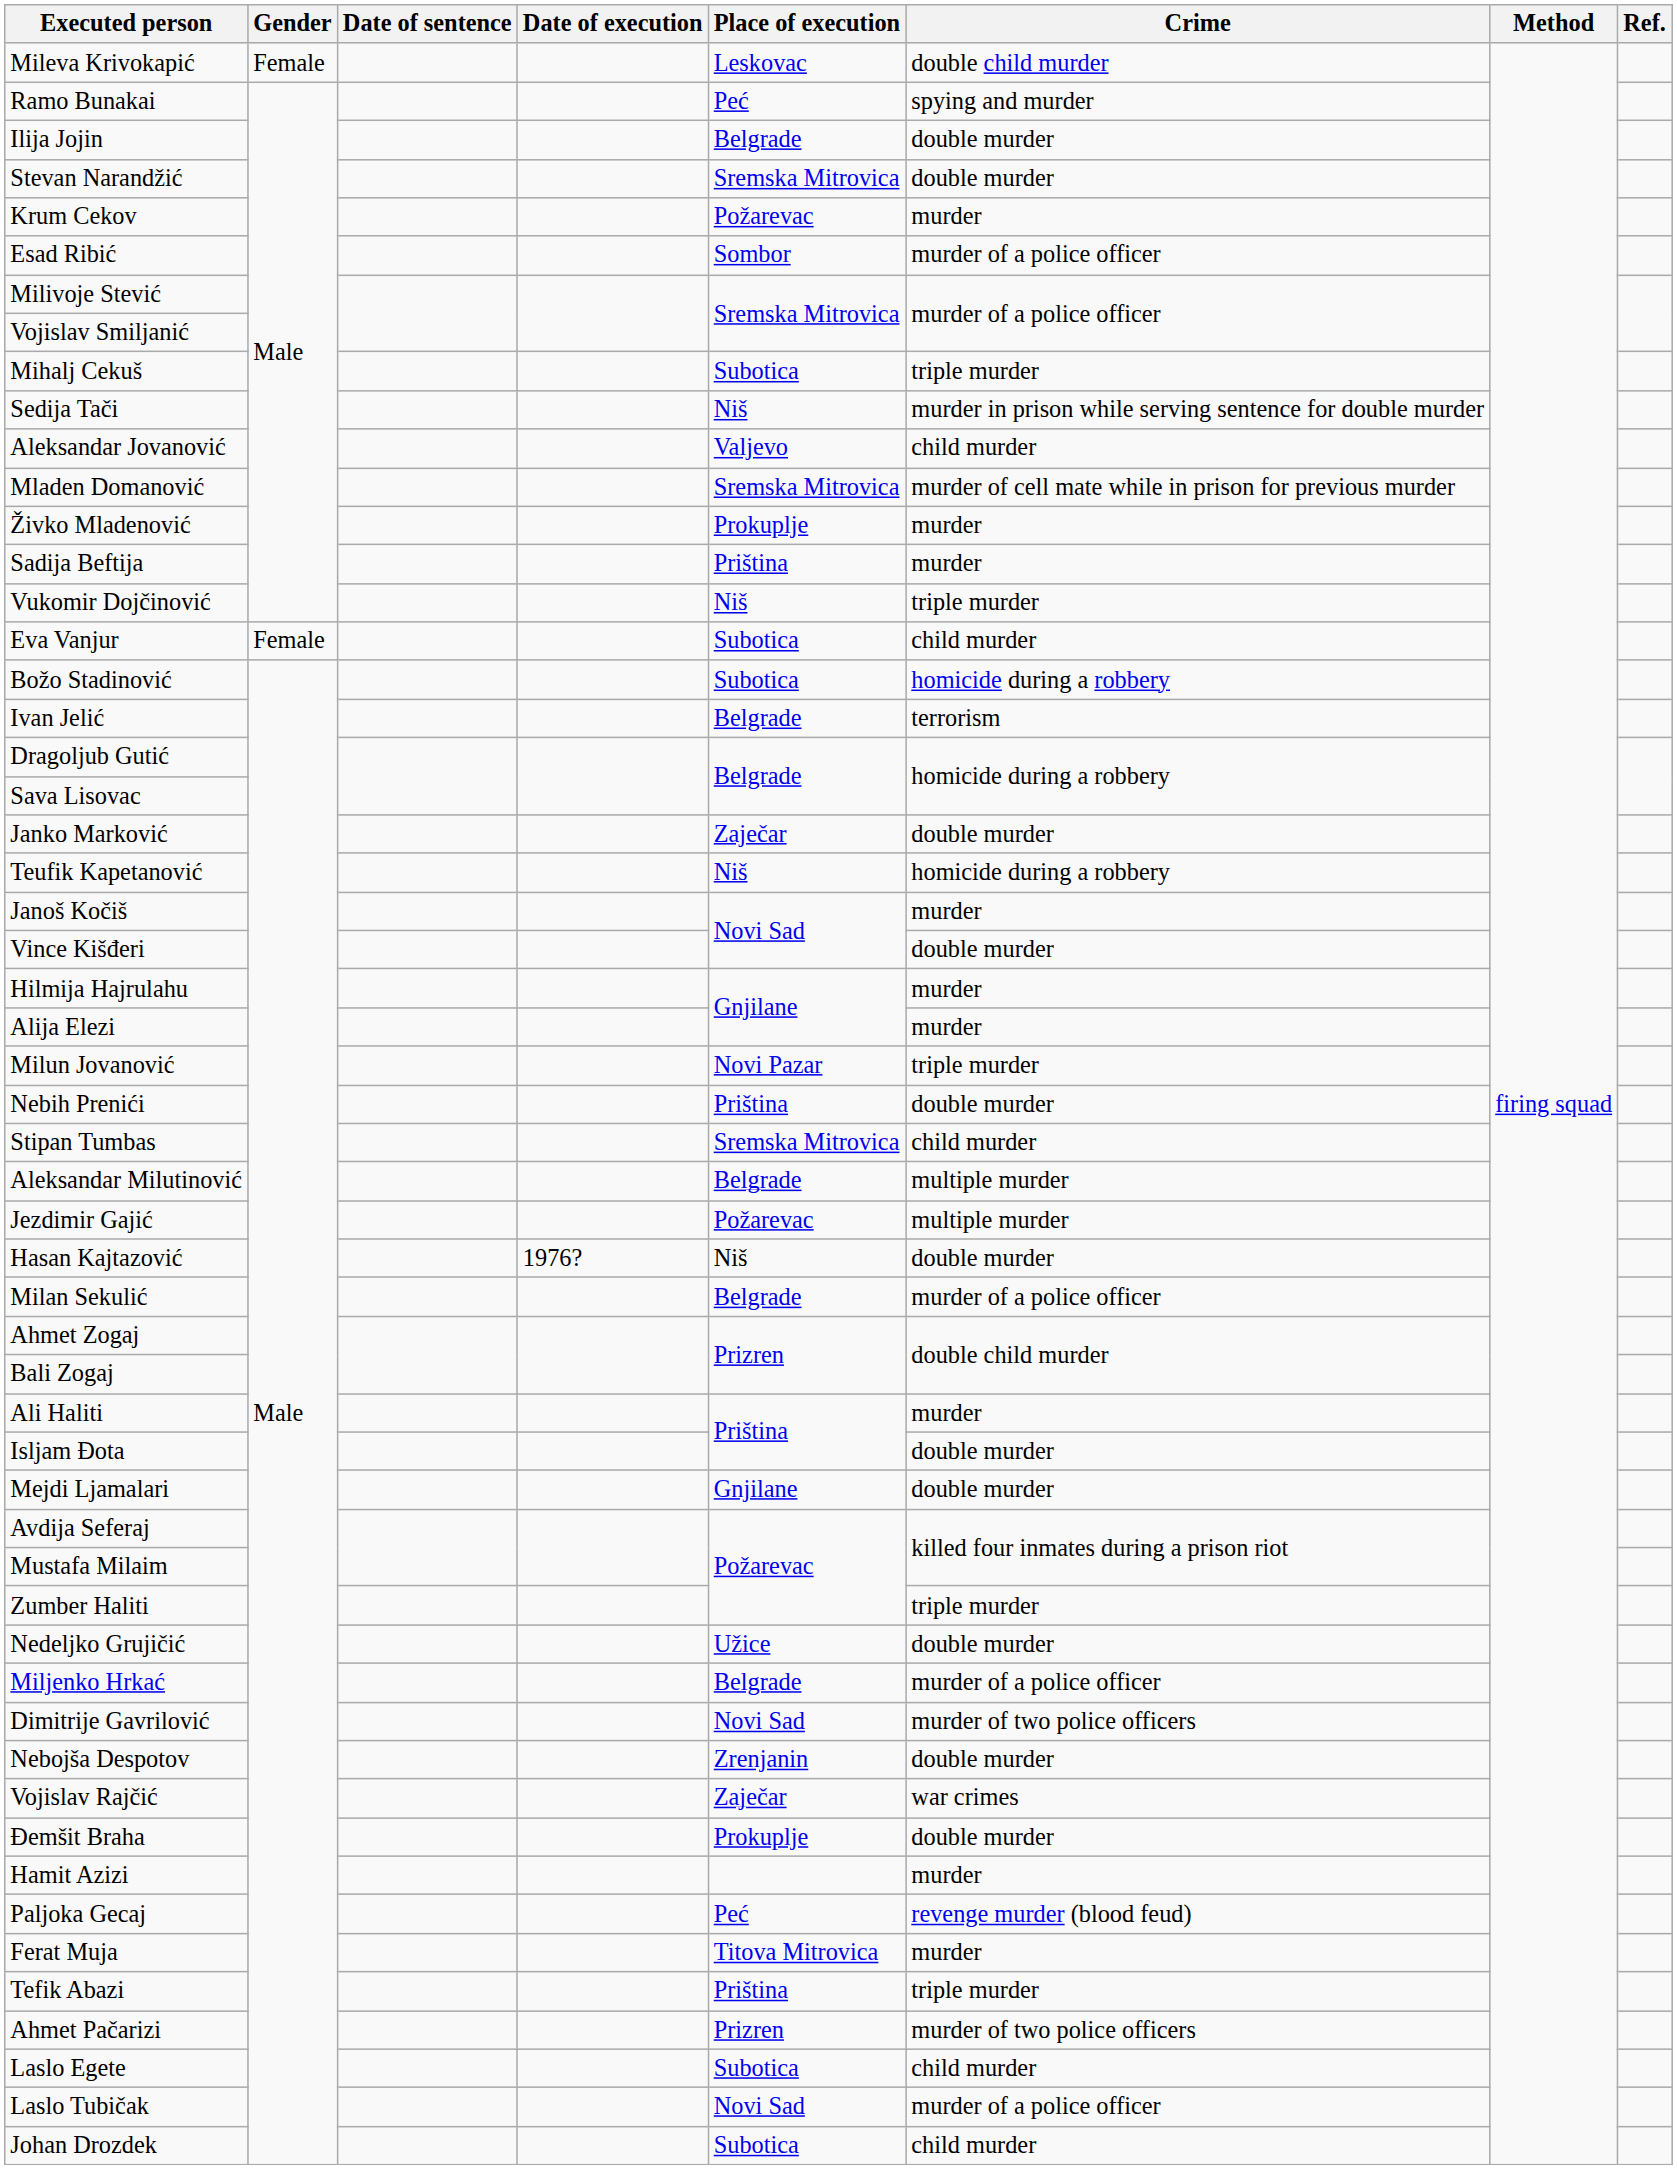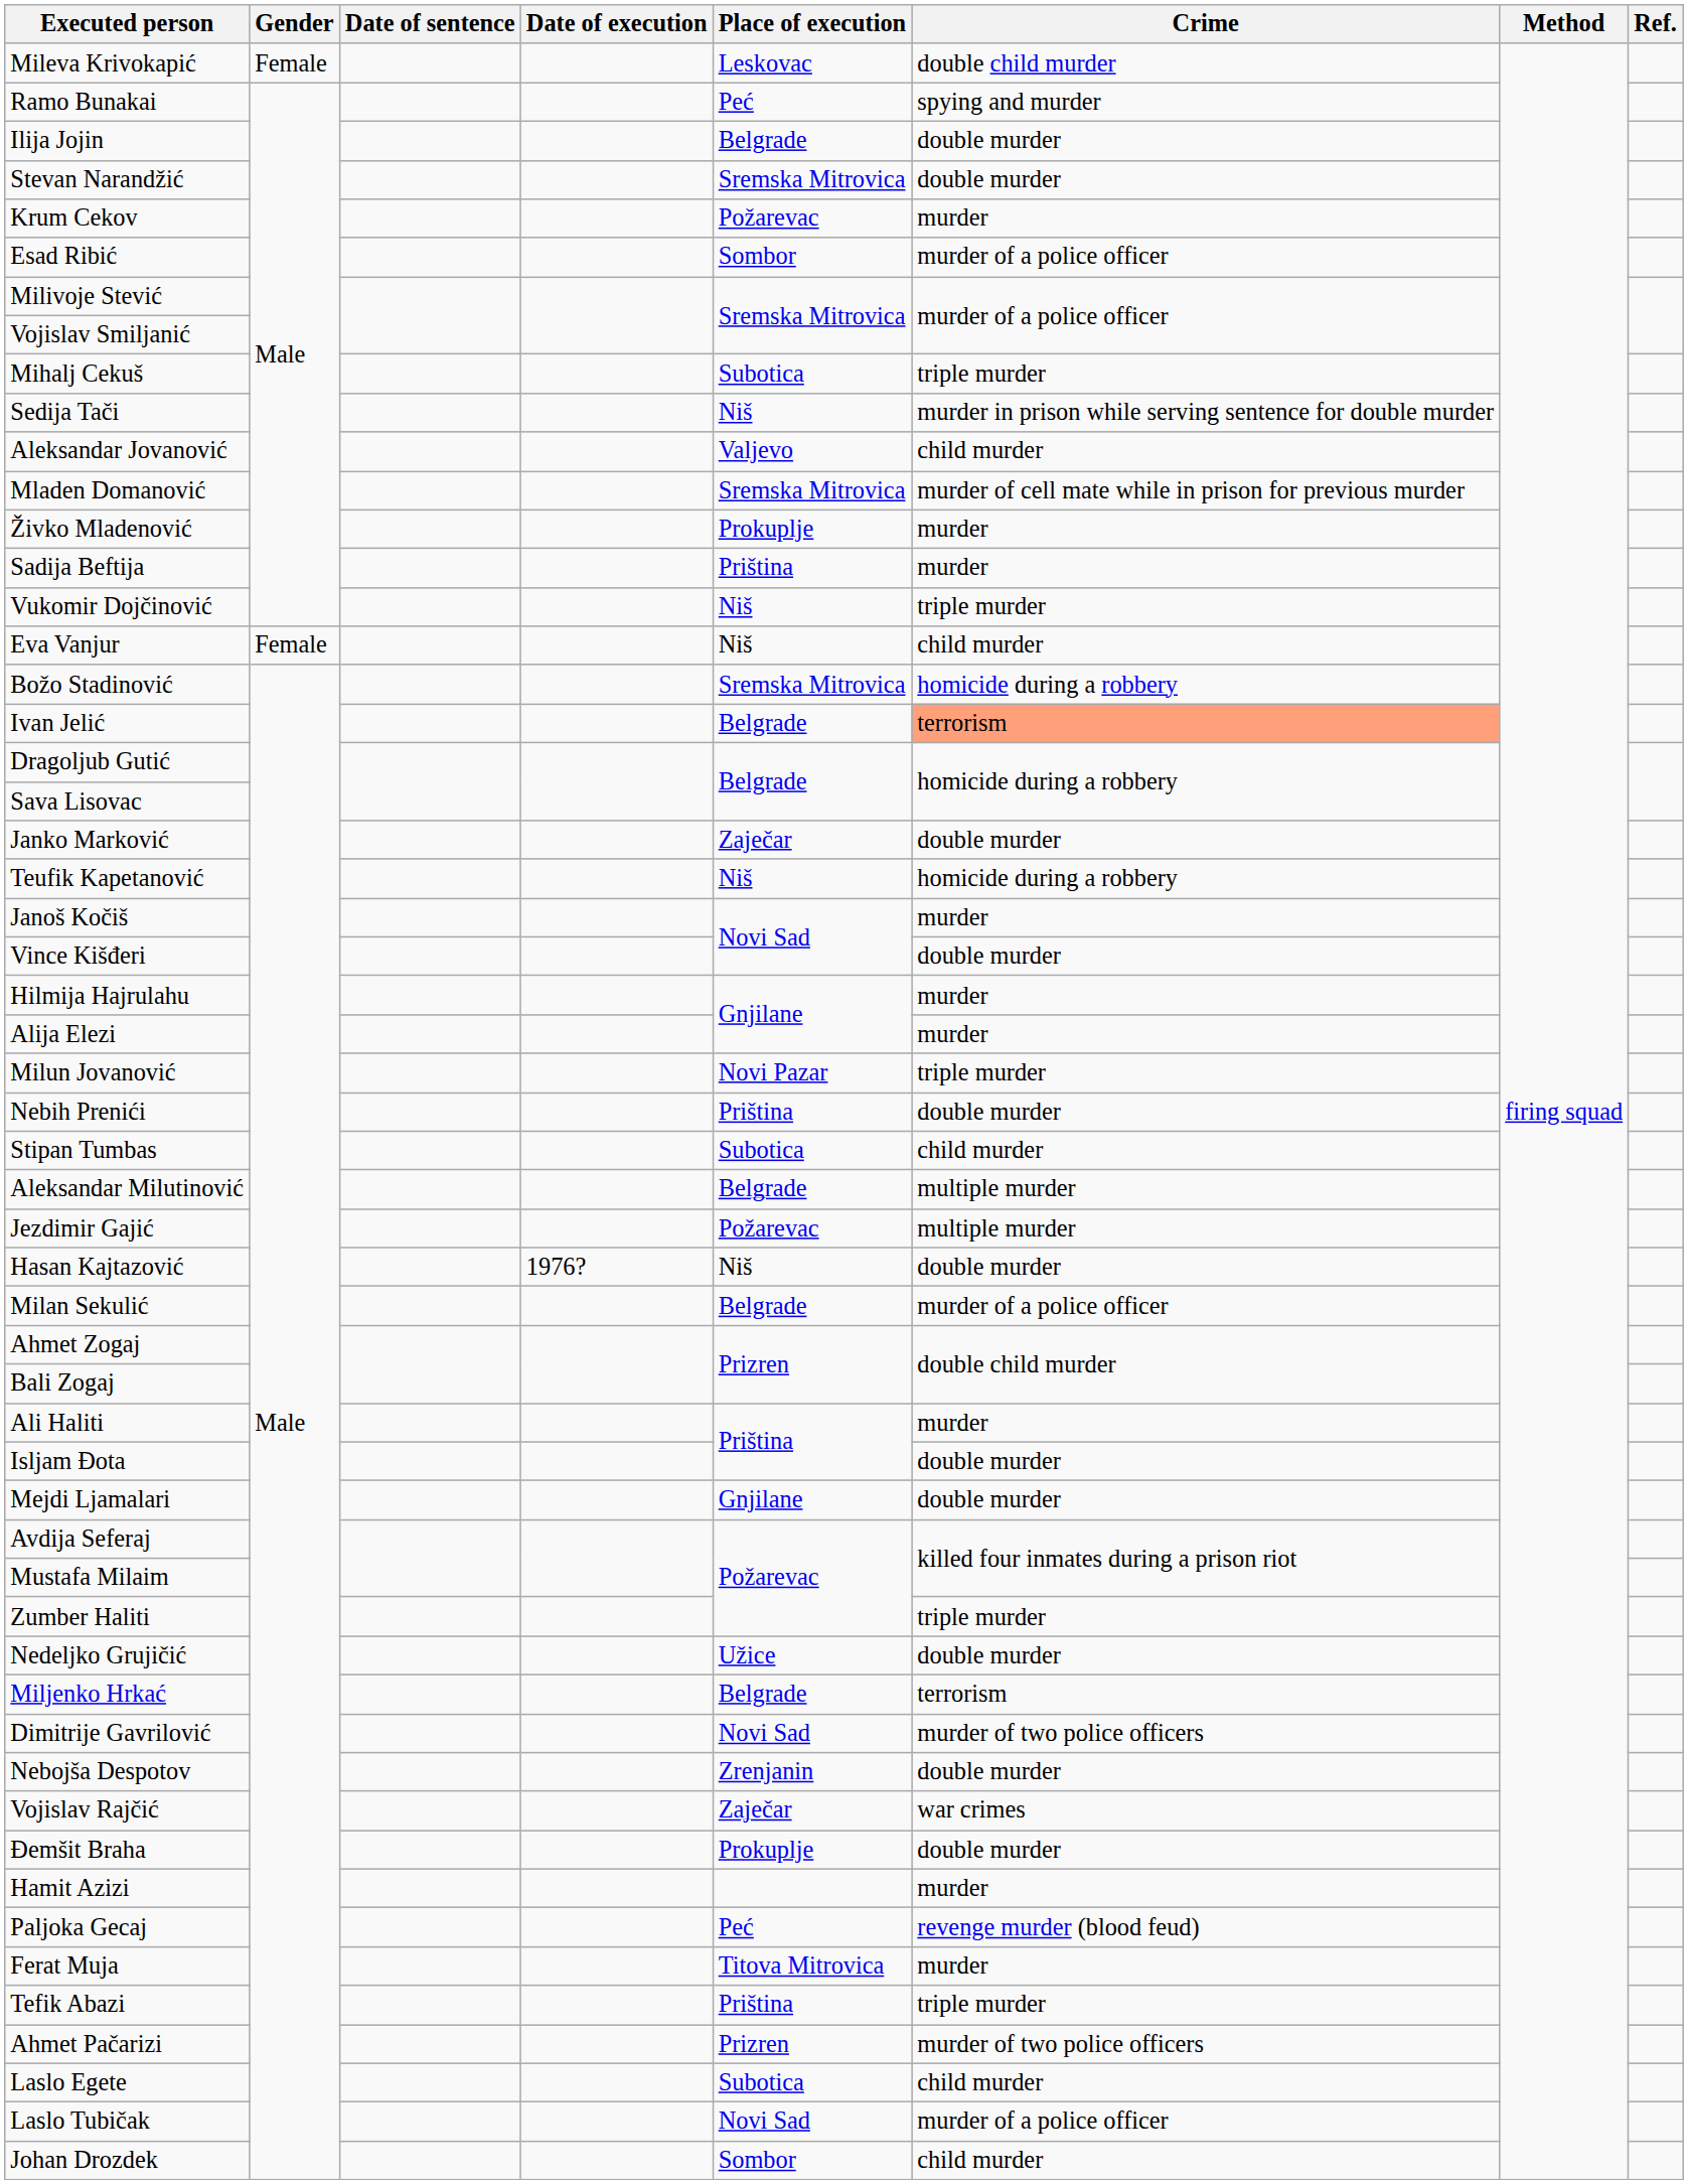 <table class="wikitable sortable">
 <tr>
 <th>Executed person</th>
 <th>Gender</th>
 <th>Date of sentence</th>
 <th>Date of execution</th>
 <th>Place of execution</th>
 <th>Crime</th>
 <th>Method</th>
 <th>Ref.</th>
 </tr>
 <tr>
 <td>Mileva Krivokapić</td>
 <td>Female</td>
 <td></td>
 <td></td>
 <td><a href='#'>Leskovac</a></td>
 <td>double <a href='#'>child murder</a></td>
 <td rowspan="55"><a href='#'>firing squad</a></td>
 <td></td>
 </tr>
 <tr>
 <td>Ramo Bunakai</td>
 <td rowspan="14">Male</td>
 <td></td>
 <td></td>
 <td><a href='#'>Peć</a></td>
 <td>spying and murder</td>
 <td></td>
 </tr>
 <tr>
 <td>Ilija Jojin</td>
 <td></td>
 <td></td>
 <td><a href='#'>Belgrade</a></td>
 <td>double murder</td>
 <td></td>
 </tr>
 <tr>
 <td>Stevan Narandžić</td>
 <td></td>
 <td></td>
 <td><a href='#'>Sremska Mitrovica</a></td>
 <td>double murder</td>
 <td></td>
 </tr>
 <tr>
 <td>Krum Cekov</td>
 <td></td>
 <td></td>
 <td><a href='#'>Požarevac</a></td>
 <td>murder</td>
 <td></td>
 </tr>
 <tr>
 <td>Esad Ribić</td>
 <td></td>
 <td></td>
 <td><a href='#'>Sombor</a></td>
 <td>murder of a police officer</td>
 <td></td>
 </tr>
 <tr>
 <td>Milivoje Stević</td>
 <td rowspan="2"></td>
 <td rowspan="2"></td>
 <td rowspan="2"><a href='#'>Sremska Mitrovica</a></td>
 <td rowspan="2">murder of a police officer</td>
 <td rowspan="2"></td>
 </tr>
 <tr>
 <td>Vojislav Smiljanić</td>
 </tr>
 <tr>
 <td>Mihalj Cekuš</td>
 <td></td>
 <td></td>
 <td><a href='#'>Subotica</a></td>
 <td>triple murder</td>
 <td></td>
 </tr>
 <tr>
 <td>Sedija Tači</td>
 <td></td>
 <td></td>
 <td><a href='#'>Niš</a></td>
 <td>murder in prison while serving sentence for double murder</td>
 <td></td>
 </tr>
 <tr>
 <td>Aleksandar Jovanović</td>
 <td></td>
 <td></td>
 <td><a href='#'>Valjevo</a></td>
 <td>child murder</td>
 <td></td>
 </tr>
 <tr>
 <td>Mladen Domanović</td>
 <td></td>
 <td></td>
 <td><a href='#'>Sremska Mitrovica</a></td>
 <td>murder of cell mate while in prison for previous murder</td>
 <td></td>
 </tr>
 <tr>
 <td>Živko Mladenović</td>
 <td></td>
 <td></td>
 <td><a href='#'>Prokuplje</a></td>
 <td>murder</td>
 <td></td>
 </tr>
 <tr>
 <td>Sadija Beftija</td>
 <td></td>
 <td></td>
 <td><a href='#'>Priština</a></td>
 <td>murder</td>
 <td></td>
 </tr>
 <tr>
 <td>Vukomir Dojčinović</td>
 <td></td>
 <td></td>
 <td><a href='#'>Niš</a></td>
 <td>triple murder</td>
 <td></td>
 </tr>
 <tr>
 <td>Eva Vanjur</td>
 <td>Female</td>
 <td></td>
 <td></td>
-<td><a href='#'>Subotica</a></td>
+<td>Niš</td>
 <td>child murder</td>
 <td></td>
 </tr>
 <tr>
 <td>Božo Stadinović</td>
 <td rowspan="39">Male</td>
 <td></td>
 <td></td>
-<td><a href='#'>Subotica</a></td>
+<td><a href='#'>Sremska Mitrovica</a></td>
 <td><a href='#'>homicide</a> during a <a href='#'>robbery</a></td>
 <td></td>
 </tr>
 <tr>
 <td>Ivan Jelić</td>
 <td></td>
 <td></td>
 <td><a href='#'>Belgrade</a></td>
-<td>terrorism</td>
+<td style="background: lightsalmon;">terrorism</td>
 <td></td>
 </tr>
 <tr>
 <td>Dragoljub Gutić</td>
 <td rowspan="2"></td>
 <td rowspan="2"></td>
 <td rowspan="2"><a href='#'>Belgrade</a></td>
 <td rowspan="2">homicide during a robbery</td>
 <td rowspan="2"></td>
 </tr>
 <tr>
 <td>Sava Lisovac</td>
 </tr>
 <tr>
 <td>Janko Marković</td>
 <td></td>
 <td></td>
 <td><a href='#'>Zaječar</a></td>
 <td>double murder</td>
 <td></td>
 </tr>
 <tr>
 <td>Teufik Kapetanović</td>
 <td></td>
 <td></td>
 <td><a href='#'>Niš</a></td>
 <td>homicide during a robbery</td>
 <td></td>
 </tr>
 <tr>
 <td>Janoš Kočiš</td>
 <td></td>
 <td></td>
 <td rowspan="2"><a href='#'>Novi Sad</a></td>
 <td>murder</td>
 <td></td>
 </tr>
 <tr>
 <td>Vince Kišđeri</td>
 <td></td>
 <td></td>
 <td>double murder</td>
 <td></td>
 </tr>
 <tr>
 <td>Hilmija Hajrulahu</td>
 <td></td>
 <td></td>
 <td rowspan="2"><a href='#'>Gnjilane</a></td>
 <td>murder</td>
 <td></td>
 </tr>
 <tr>
 <td>Alija Elezi</td>
 <td></td>
 <td></td>
 <td>murder</td>
 <td></td>
 </tr>
 <tr>
 <td>Milun Jovanović</td>
 <td></td>
 <td></td>
 <td><a href='#'>Novi Pazar</a></td>
 <td>triple murder</td>
 <td></td>
 </tr>
 <tr>
 <td>Nebih Prenići</td>
 <td></td>
 <td></td>
 <td><a href='#'>Priština</a></td>
 <td>double murder</td>
 <td></td>
 </tr>
 <tr>
 <td>Stipan Tumbas</td>
 <td></td>
 <td></td>
-<td><a href='#'>Sremska Mitrovica</a></td>
+<td><a href='#'>Subotica</a></td>
 <td>child murder</td>
 <td></td>
 </tr>
 <tr>
 <td>Aleksandar Milutinović</td>
 <td></td>
 <td></td>
 <td><a href='#'>Belgrade</a></td>
 <td>multiple murder</td>
 <td></td>
 </tr>
 <tr>
 <td>Jezdimir Gajić</td>
 <td></td>
 <td></td>
 <td><a href='#'>Požarevac</a></td>
 <td>multiple murder</td>
 <td></td>
 </tr>
 <tr>
 <td>Hasan Kajtazović</td>
 <td></td>
 <td>1976?</td>
 <td>Niš</td>
 <td>double murder</td>
 <td></td>
 </tr>
 <tr>
 <td>Milan Sekulić</td>
 <td></td>
 <td></td>
 <td><a href='#'>Belgrade</a></td>
 <td>murder of a police officer</td>
 <td></td>
 </tr>
 <tr>
 <td>Ahmet Zogaj</td>
 <td rowspan="2"></td>
 <td rowspan="2"></td>
 <td rowspan="2"><a href='#'>Prizren</a></td>
 <td rowspan="2">double child murder</td>
 <td></td>
 </tr>
 <tr>
 <td>Bali Zogaj</td>
 <td></td>
 </tr>
 <tr>
 <td>Ali Haliti</td>
 <td></td>
 <td></td>
 <td rowspan="2"><a href='#'>Priština</a></td>
 <td>murder</td>
 <td></td>
 </tr>
 <tr>
 <td>Isljam Đota</td>
 <td></td>
 <td></td>
 <td>double murder</td>
 <td></td>
 </tr>
 <tr>
 <td>Mejdi Ljamalari</td>
 <td></td>
 <td></td>
 <td><a href='#'>Gnjilane</a></td>
 <td>double murder</td>
 <td></td>
 </tr>
 <tr>
 <td>Avdija Seferaj</td>
 <td rowspan="2"></td>
 <td rowspan="2"></td>
 <td rowspan="3"><a href='#'>Požarevac</a></td>
 <td rowspan="2">killed four inmates during a prison riot</td>
 <td></td>
 </tr>
 <tr>
 <td>Mustafa Milaim</td>
 <td></td>
 </tr>
 <tr>
 <td>Zumber Haliti</td>
 <td></td>
 <td></td>
 <td>triple murder</td>
 <td></td>
 </tr>
 <tr>
 <td>Nedeljko Grujičić</td>
 <td></td>
 <td></td>
 <td><a href='#'>Užice</a></td>
 <td>double murder</td>
 <td></td>
 </tr>
 <tr>
 <td><a href='#'>Miljenko Hrkać</a></td>
 <td></td>
 <td></td>
 <td><a href='#'>Belgrade</a></td>
-<td>murder of a police officer</td>
+<td>terrorism</td>
 <td></td>
 </tr>
 <tr>
 <td>Dimitrije Gavrilović</td>
 <td></td>
 <td></td>
 <td><a href='#'>Novi Sad</a></td>
 <td>murder of two police officers</td>
 <td></td>
 </tr>
 <tr>
 <td>Nebojša Despotov</td>
 <td></td>
 <td></td>
 <td><a href='#'>Zrenjanin</a></td>
 <td>double murder</td>
 <td></td>
 </tr>
 <tr>
 <td>Vojislav Rajčić</td>
 <td></td>
 <td></td>
 <td><a href='#'>Zaječar</a></td>
 <td>war crimes</td>
 <td></td>
 </tr>
 <tr>
 <td>Đemšit Braha</td>
 <td></td>
 <td></td>
 <td><a href='#'>Prokuplje</a></td>
 <td>double murder</td>
 <td></td>
 </tr>
 <tr>
 <td>Hamit Azizi</td>
 <td></td>
 <td></td>
 <td></td>
 <td>murder</td>
 <td></td>
 </tr>
 <tr>
 <td>Paljoka Gecaj</td>
 <td></td>
 <td></td>
 <td><a href='#'>Peć</a></td>
 <td><a href='#'>revenge murder</a> (blood feud)</td>
 <td></td>
 </tr>
 <tr>
 <td>Ferat Muja</td>
 <td></td>
 <td></td>
 <td><a href='#'>Titova Mitrovica</a></td>
 <td>murder</td>
 <td></td>
 </tr>
 <tr>
 <td>Tefik Abazi</td>
 <td></td>
 <td></td>
 <td><a href='#'>Priština</a></td>
 <td>triple murder</td>
 <td></td>
 </tr>
 <tr>
 <td>Ahmet Pačarizi</td>
 <td></td>
 <td></td>
 <td><a href='#'>Prizren</a></td>
 <td>murder of two police officers</td>
 <td></td>
 </tr>
 <tr>
 <td>Laslo Egete</td>
 <td></td>
 <td></td>
 <td><a href='#'>Subotica</a></td>
 <td>child murder</td>
 <td></td>
 </tr>
 <tr>
 <td>Laslo Tubičak</td>
 <td></td>
 <td></td>
 <td><a href='#'>Novi Sad</a></td>
 <td>murder of a police officer</td>
 <td></td>
 </tr>
 <tr>
 <td>Johan Drozdek</td>
 <td></td>
 <td></td>
-<td><a href='#'>Subotica</a></td>
+<td><a href='#'>Sombor</a></td>
 <td>child murder</td>
 <td></td>
 </tr>
 </table>
